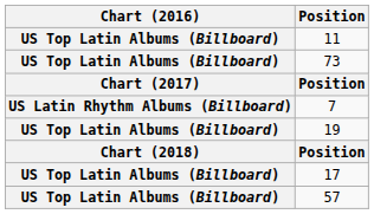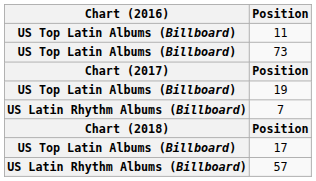 <table class="wikitable plainrowheaders" style="text-align:center">
 <tr>
 <th scope="col">Chart (2016)</th>
 <th scope="col">Position</th>
 </tr>
 <tr>
 <th scope="row">US Top Latin Albums (<em>Billboard</em>)</th>
 <td>11</td>
 </tr>
 <tr>
 <th scope="row">US Top Latin Albums (<em>Billboard</em>)</th>
 <td>73</td>
 </tr>
 <tr>
 <th scope="col">Chart (2017)</th>
 <th scope="col">Position</th>
 </tr>
 <tr>
+<th scope="row">US Top Latin Albums (<em>Billboard</em>)</th>
+<td>19</td>
+</tr>
+<tr>
 <th scope="row">US Latin Rhythm Albums (<em>Billboard</em>)</th>
 <td>7</td>
-</tr>
-<tr>
-<th scope="row">US Top Latin Albums (<em>Billboard</em>)</th>
-<td>19</td>
 </tr>
 <tr>
 <th scope="col">Chart (2018)</th>
 <th scope="col">Position</th>
 </tr>
 <tr>
 <th scope="row">US Top Latin Albums (<em>Billboard</em>)</th>
 <td>17</td>
 </tr>
 <tr>
-<th scope="row">US Top Latin Albums (<em>Billboard</em>)</th>
+<th scope="row">US Latin Rhythm Albums (<em>Billboard</em>)</th>
 <td>57</td>
 </tr>
 </table>
